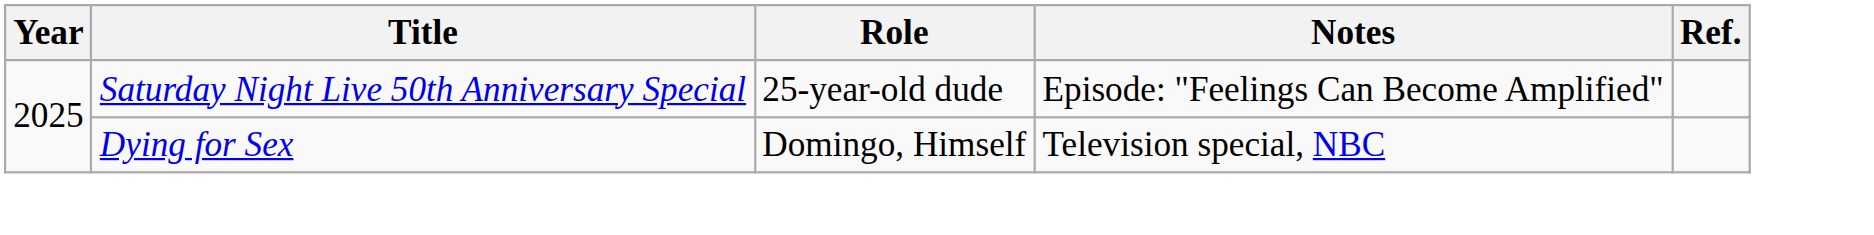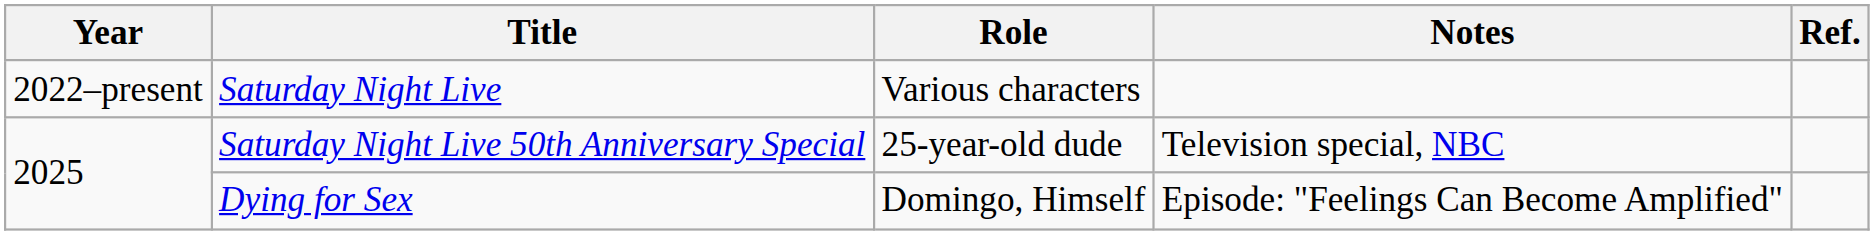 <table class="wikitable sortable">
 <tr>
 <th>Year</th>
 <th>Title</th>
 <th>Role</th>
 <th>Notes</th>
 <th>Ref.</th>
 </tr>
 <tr>
+<td>2022–present</td>
+<td><em><a href='#'>Saturday Night Live</a></em></td>
+<td>Various characters</td>
+<td></td>
+<td></td>
+</tr>
+<tr>
 <td rowspan="2">2025</td>
 <td><a href='#'><em>Saturday Night Live 50th Anniversary Special</em></a></td>
 <td>25-year-old dude</td>
-<td>Episode: "Feelings Can Become Amplified"</td>
+<td>Television special, <a href='#'>NBC</a></td>
 <td></td>
 </tr>
 <tr>
 <td><em><a href='#'>Dying for Sex</a></em></td>
 <td>Domingo, Himself</td>
-<td>Television special, <a href='#'>NBC</a></td>
+<td>Episode: "Feelings Can Become Amplified"</td>
 <td></td>
 </tr>
 </table>
